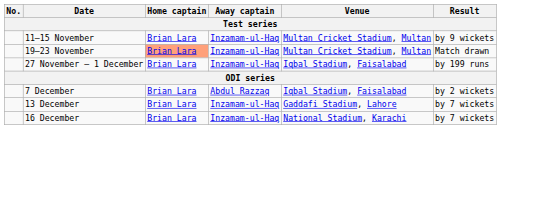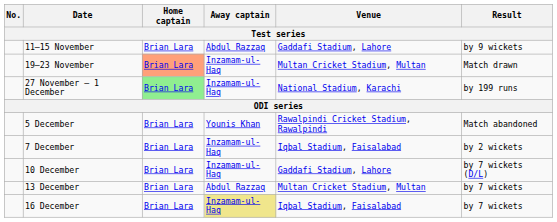 <table class="wikitable">
 <tr>
 <th>No.</th>
 <th>Date</th>
 <th>Home captain</th>
 <th>Away captain</th>
 <th>Venue</th>
 <th>Result</th>
 </tr>
 <tr>
 <th colspan="6">Test series</th>
 </tr>
 <tr>
 <td></td>
 <td>11–15 November</td>
 <td><a href='#'>Brian Lara</a></td>
-<td><a href='#'>Inzamam-ul-Haq</a></td>
-<td><a href='#'>Multan Cricket Stadium</a>, <a href='#'>Multan</a></td>
+<td><a href='#'>Abdul Razzaq</a></td>
+<td><a href='#'>Gaddafi Stadium</a>, <a href='#'>Lahore</a></td>
 <td> by 9 wickets</td>
 </tr>
 <tr>
 <td></td>
 <td>19–23 November</td>
 <td style="background: lightsalmon;"><a href='#'>Brian Lara</a></td>
 <td><a href='#'>Inzamam-ul-Haq</a></td>
 <td><a href='#'>Multan Cricket Stadium</a>, <a href='#'>Multan</a></td>
 <td>Match drawn</td>
 </tr>
 <tr>
 <td></td>
 <td>27 November – 1 December</td>
-<td><a href='#'>Brian Lara</a></td>
+<td style="background: lightgreen;"><a href='#'>Brian Lara</a></td>
 <td><a href='#'>Inzamam-ul-Haq</a></td>
-<td><a href='#'>Iqbal Stadium</a>, <a href='#'>Faisalabad</a></td>
+<td><a href='#'>National Stadium</a>, <a href='#'>Karachi</a></td>
 <td> by 199 runs</td>
 </tr>
 <tr>
 <th colspan="6">ODI series</th>
 </tr>
 <tr>
 <td></td>
+<td>5 December</td>
+<td><a href='#'>Brian Lara</a></td>
+<td><a href='#'>Younis Khan</a></td>
+<td><a href='#'>Rawalpindi Cricket Stadium</a>, <a href='#'>Rawalpindi</a></td>
+<td>Match abandoned</td>
+</tr>
+<tr>
+<td></td>
 <td>7 December</td>
 <td><a href='#'>Brian Lara</a></td>
-<td><a href='#'>Abdul Razzaq</a></td>
+<td><a href='#'>Inzamam-ul-Haq</a></td>
 <td><a href='#'>Iqbal Stadium</a>, <a href='#'>Faisalabad</a></td>
 <td> by 2 wickets</td>
 </tr>
 <tr>
 <td></td>
-<td>13 December</td>
+<td>10 December</td>
 <td><a href='#'>Brian Lara</a></td>
 <td><a href='#'>Inzamam-ul-Haq</a></td>
 <td><a href='#'>Gaddafi Stadium</a>, <a href='#'>Lahore</a></td>
+<td> by 7 wickets (<a href='#'>D/L</a>)</td>
+</tr>
+<tr>
+<td></td>
+<td>13 December</td>
+<td><a href='#'>Brian Lara</a></td>
+<td><a href='#'>Abdul Razzaq</a></td>
+<td><a href='#'>Multan Cricket Stadium</a>, <a href='#'>Multan</a></td>
 <td> by 7 wickets</td>
 </tr>
 <tr>
 <td></td>
 <td>16 December</td>
 <td><a href='#'>Brian Lara</a></td>
-<td><a href='#'>Inzamam-ul-Haq</a></td>
-<td><a href='#'>National Stadium</a>, <a href='#'>Karachi</a></td>
+<td style="background: khaki;"><a href='#'>Inzamam-ul-Haq</a></td>
+<td><a href='#'>Iqbal Stadium</a>, <a href='#'>Faisalabad</a></td>
 <td> by 7 wickets</td>
 </tr>
 </table>
